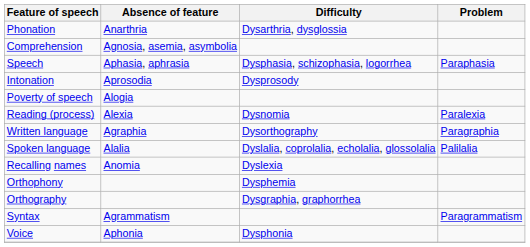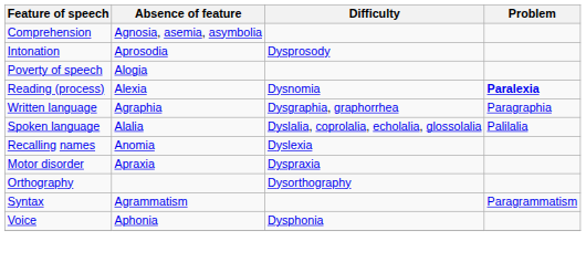 <table class="wikitable sortable">
 <tr>
 <th>Feature of speech</th>
 <th>Absence of feature</th>
 <th>Difficulty</th>
 <th>Problem</th>
 </tr>
 <tr>
-<td><a href='#'>Phonation</a></td>
-<td><a href='#'>Anarthria</a></td>
-<td><a href='#'>Dysarthria</a>, <a href='#'>dysglossia</a></td>
-<td></td>
-</tr>
-<tr>
 <td><a href='#'>Comprehension</a></td>
 <td><a href='#'>Agnosia</a>, <a href='#'>asemia</a>, <a href='#'>asymbolia</a></td>
 <td></td>
 <td></td>
-</tr>
-<tr>
-<td><a href='#'>Speech</a></td>
-<td><a href='#'>Aphasia</a>, <a href='#'>aphrasia</a></td>
-<td><a href='#'>Dysphasia</a>, <a href='#'>schizophasia</a>, <a href='#'>logorrhea</a></td>
-<td><a href='#'>Paraphasia</a></td>
 </tr>
 <tr>
 <td><a href='#'>Intonation</a></td>
 <td><a href='#'>Aprosodia</a></td>
 <td><a href='#'>Dysprosody</a></td>
 <td></td>
 </tr>
 <tr>
 <td><a href='#'>Poverty of speech</a></td>
 <td><a href='#'>Alogia</a></td>
 <td></td>
 <td></td>
 </tr>
 <tr>
 <td><a href='#'>Reading (process)</a></td>
 <td><a href='#'>Alexia</a></td>
 <td><a href='#'>Dysnomia</a></td>
-<td><a href='#'>Paralexia</a></td>
+<td><strong><a href='#'>Paralexia</a></strong></td>
 </tr>
 <tr>
 <td><a href='#'>Written language</a></td>
 <td><a href='#'>Agraphia</a></td>
-<td><a href='#'>Dysorthography</a></td>
+<td><a href='#'>Dysgraphia</a>, <a href='#'>graphorrhea</a></td>
 <td><a href='#'>Paragraphia</a></td>
 </tr>
 <tr>
 <td><a href='#'>Spoken language</a></td>
 <td><a href='#'>Alalia</a></td>
 <td><a href='#'>Dyslalia</a>, <a href='#'>coprolalia</a>, <a href='#'>echolalia</a>, <a href='#'>glossolalia</a></td>
 <td><a href='#'>Palilalia</a></td>
 </tr>
 <tr>
 <td><a href='#'>Recalling</a> <a href='#'>names</a></td>
 <td><a href='#'>Anomia</a></td>
 <td><a href='#'>Dyslexia</a></td>
 <td></td>
 </tr>
 <tr>
-<td><a href='#'>Orthophony</a></td>
-<td></td>
-<td><a href='#'>Dysphemia</a></td>
+<td><a href='#'>Motor disorder</a></td>
+<td><a href='#'>Apraxia</a></td>
+<td><a href='#'>Dyspraxia</a></td>
 <td></td>
 </tr>
 <tr>
 <td><a href='#'>Orthography</a></td>
 <td></td>
-<td><a href='#'>Dysgraphia</a>, <a href='#'>graphorrhea</a></td>
+<td><a href='#'>Dysorthography</a></td>
 <td></td>
 </tr>
 <tr>
 <td><a href='#'>Syntax</a></td>
 <td><a href='#'>Agrammatism</a></td>
 <td></td>
 <td><a href='#'>Paragrammatism</a></td>
 </tr>
 <tr>
 <td><a href='#'>Voice</a></td>
 <td><a href='#'>Aphonia</a></td>
 <td><a href='#'>Dysphonia</a></td>
 <td></td>
 </tr>
 <tr>
 </tr>
 </table>
